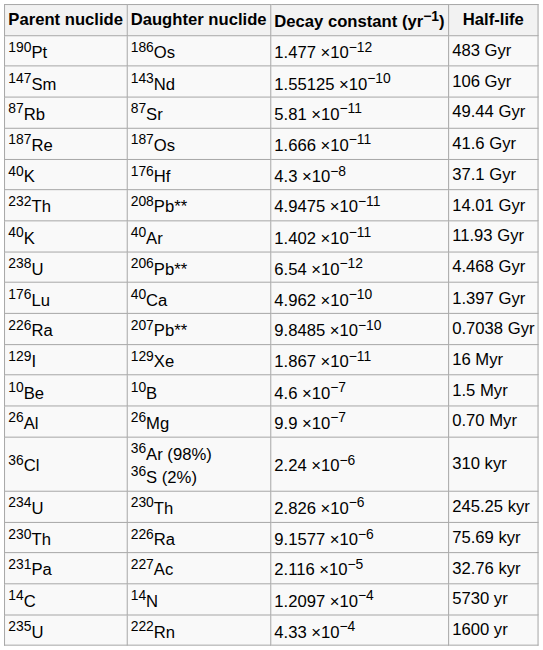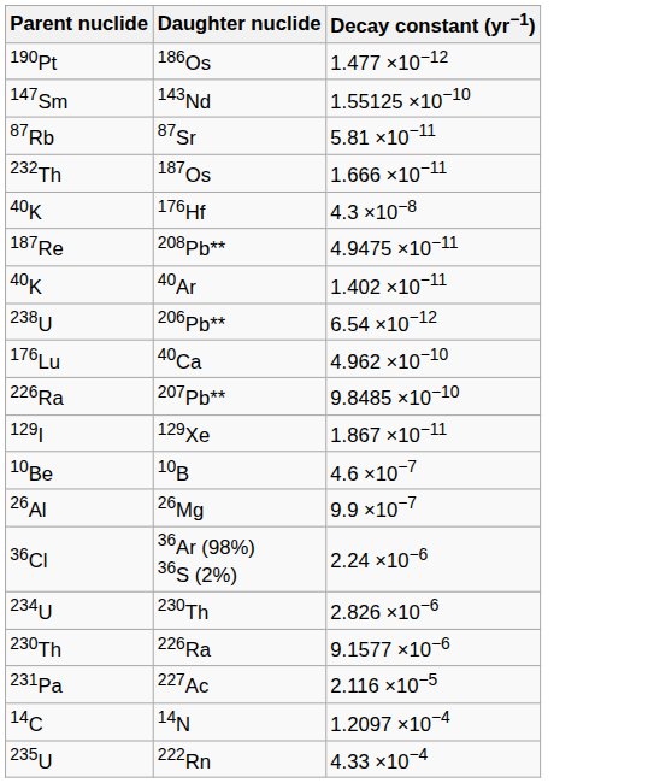 <table class="wikitable">
 <tr>
 <th>Parent nuclide</th>
 <th>Daughter nuclide</th>
 <th>Decay constant (yr<sup>−1</sup>)</th>
-<th>Half-life</th>
 </tr>
 <tr>
 <td><sup>190</sup>Pt</td>
 <td><sup>186</sup>Os</td>
 <td>1.477 ×10<sup>−12</sup></td>
-<td>483 Gyr</td>
 </tr>
 <tr>
 <td><sup>147</sup>Sm</td>
 <td><sup>143</sup>Nd</td>
 <td>1.55125 ×10<sup>−10</sup></td>
-<td>106 Gyr</td>
 </tr>
 <tr>
 <td><sup>87</sup>Rb</td>
 <td><sup>87</sup>Sr</td>
 <td>5.81 ×10<sup>−11</sup></td>
-<td>49.44 Gyr</td>
 </tr>
 <tr>
-<td><sup>187</sup>Re</td>
+<td><sup>232</sup>Th</td>
 <td><sup>187</sup>Os</td>
 <td>1.666 ×10<sup>−11</sup></td>
-<td>41.6 Gyr</td>
 </tr>
 <tr>
 <td><sup>40</sup>K</td>
 <td><sup>176</sup>Hf</td>
 <td>4.3 ×10<sup>−8</sup></td>
-<td>37.1 Gyr</td>
 </tr>
 <tr>
-<td><sup>232</sup>Th</td>
+<td><sup>187</sup>Re</td>
 <td><sup>208</sup>Pb**</td>
 <td>4.9475 ×10<sup>−11</sup></td>
-<td>14.01 Gyr</td>
 </tr>
 <tr>
 <td><sup>40</sup>K</td>
 <td><sup>40</sup>Ar</td>
 <td>1.402 ×10<sup>−11</sup></td>
-<td>11.93 Gyr</td>
 </tr>
 <tr>
 <td><sup>238</sup>U</td>
 <td><sup>206</sup>Pb**</td>
 <td>6.54 ×10<sup>−12</sup></td>
-<td>4.468 Gyr</td>
 </tr>
 <tr>
 <td><sup>176</sup>Lu</td>
 <td><sup>40</sup>Ca</td>
 <td>4.962 ×10<sup>−10</sup></td>
-<td>1.397 Gyr</td>
 </tr>
 <tr>
 <td><sup>226</sup>Ra</td>
 <td><sup>207</sup>Pb**</td>
 <td>9.8485 ×10<sup>−10</sup></td>
-<td>0.7038 Gyr</td>
 </tr>
 <tr>
 <td><sup>129</sup>I</td>
 <td><sup>129</sup>Xe</td>
 <td>1.867 ×10<sup>−11</sup></td>
-<td>16 Myr</td>
 </tr>
 <tr>
 <td><sup>10</sup>Be</td>
 <td><sup>10</sup>B</td>
 <td>4.6 ×10<sup>−7</sup></td>
-<td>1.5 Myr</td>
 </tr>
 <tr>
 <td><sup>26</sup>Al</td>
 <td><sup>26</sup>Mg</td>
 <td>9.9 ×10<sup>−7</sup></td>
-<td>0.70 Myr</td>
 </tr>
 <tr>
 <td><sup>36</sup>Cl</td>
 <td><sup>36</sup>Ar (98%)<br><sup>36</sup>S (2%)</td>
 <td>2.24 ×10<sup>−6</sup></td>
-<td>310 kyr</td>
 </tr>
 <tr>
 <td><sup>234</sup>U</td>
 <td><sup>230</sup>Th</td>
 <td>2.826 ×10<sup>−6</sup></td>
-<td>245.25 kyr</td>
 </tr>
 <tr>
 <td><sup>230</sup>Th</td>
 <td><sup>226</sup>Ra</td>
 <td>9.1577 ×10<sup>−6</sup></td>
-<td>75.69 kyr</td>
 </tr>
 <tr>
 <td><sup>231</sup>Pa</td>
 <td><sup>227</sup>Ac</td>
 <td>2.116 ×10<sup>−5</sup></td>
-<td>32.76 kyr</td>
 </tr>
 <tr>
 <td><sup>14</sup>C</td>
 <td><sup>14</sup>N</td>
 <td>1.2097 ×10<sup>−4</sup></td>
-<td>5730 yr</td>
 </tr>
 <tr>
 <td><sup>235</sup>U</td>
 <td><sup>222</sup>Rn</td>
 <td>4.33 ×10<sup>−4</sup></td>
-<td>1600 yr</td>
 </tr>
 </table>
